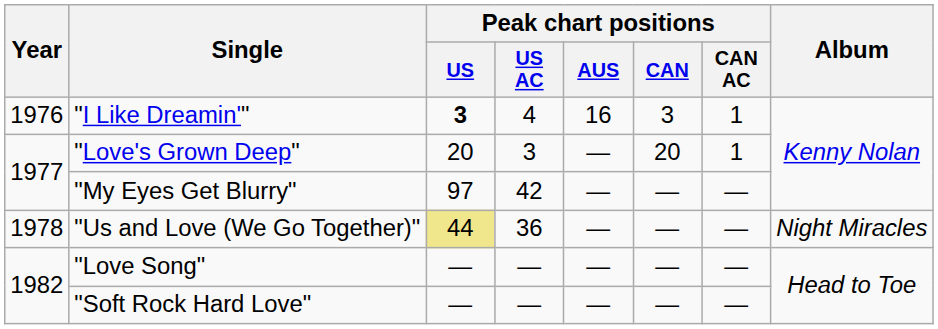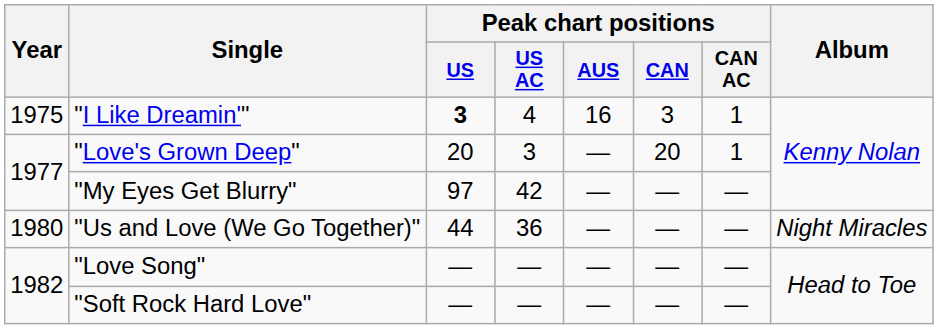 <table class="wikitable" style="text-align:center;">
 <tr>
 <th rowspan="2">Year</th>
 <th rowspan="2">Single</th>
 <th colspan="5">Peak chart positions</th>
 <th rowspan="2">Album</th>
 </tr>
 <tr style="font-size:smaller;">
 <th width="40"><a href='#'>US</a><br></th>
 <th width="40"><a href='#'>US AC</a><br></th>
 <th width="40"><a href='#'>AUS</a><br></th>
 <th width="40"><a href='#'>CAN</a><br></th>
 <th width="40">CAN AC<br></th>
 </tr>
 <tr>
-<td>1976</td>
+<td>1975</td>
 <td align="left">"<a href='#'>I Like Dreamin'</a>"</td>
 <td><strong>3</strong></td>
 <td>4</td>
 <td>16</td>
 <td>3</td>
 <td>1</td>
 <td rowspan="3"><em><a href='#'>Kenny Nolan</a></em></td>
 </tr>
 <tr>
 <td rowspan="2">1977</td>
 <td align="left">"<a href='#'>Love's Grown Deep</a>"</td>
 <td>20</td>
 <td>3</td>
 <td>—</td>
 <td>20</td>
 <td>1</td>
 </tr>
 <tr>
 <td align="left">"My Eyes Get Blurry"</td>
 <td>97</td>
 <td>42</td>
 <td>—</td>
 <td>—</td>
 <td>—</td>
 </tr>
 <tr>
-<td>1978</td>
+<td>1980</td>
 <td align="left">"Us and Love (We Go Together)"</td>
-<td style="background: khaki;">44</td>
+<td>44</td>
 <td>36</td>
 <td>—</td>
 <td>—</td>
 <td>—</td>
 <td align="center"><em>Night Miracles</em></td>
 </tr>
 <tr>
 <td rowspan="2">1982</td>
 <td align="left">"Love Song"</td>
 <td>—</td>
 <td>—</td>
 <td>—</td>
 <td>—</td>
 <td>—</td>
 <td rowspan="2"><em>Head to Toe</em></td>
 </tr>
 <tr>
 <td align="left">"Soft Rock Hard Love"</td>
 <td>—</td>
 <td>—</td>
 <td>—</td>
 <td>—</td>
 <td>—</td>
 </tr>
 </table>
